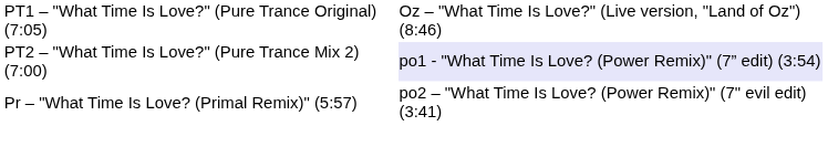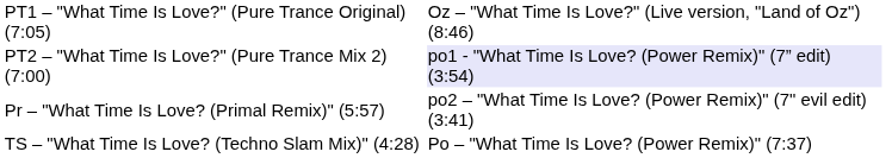 <table rowspan=2 style="width:800px; height:75%">
 <tr>
 <td>PT1 – "What Time Is Love?" (Pure Trance Original) (7:05)</td>
 <td>Oz – "What Time Is Love?" (Live version, "Land of Oz") (8:46)</td>
 </tr>
 <tr>
 <td>PT2 – "What Time Is Love?" (Pure Trance Mix 2) (7:00)</td>
 <td style="background: lavender;">po1 - "What Time Is Love? (Power Remix)" (7” edit) (3:54)</td>
 </tr>
 <tr>
 <td>Pr – "What Time Is Love? (Primal Remix)" (5:57)</td>
 <td>po2 – "What Time Is Love? (Power Remix)" (7" evil edit) (3:41)</td>
 </tr>
 <tr>
+<td>TS – "What Time Is Love? (Techno Slam Mix)" (4:28)</td>
+<td>Po – "What Time Is Love? (Power Remix)" (7:37)</td>
+<td></td>
+</tr>
+<tr>
 </tr>
 </table>
